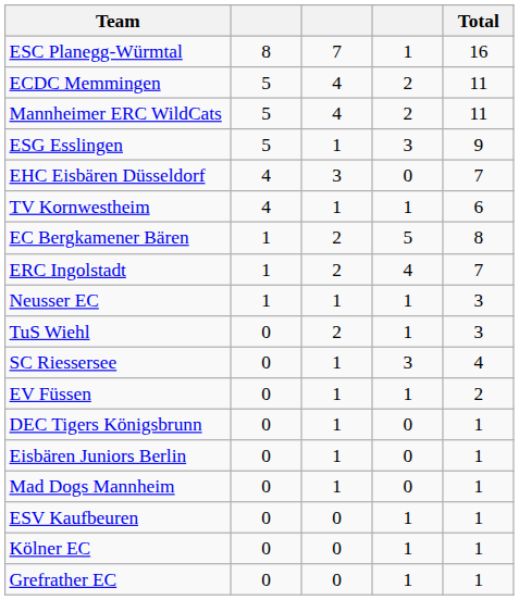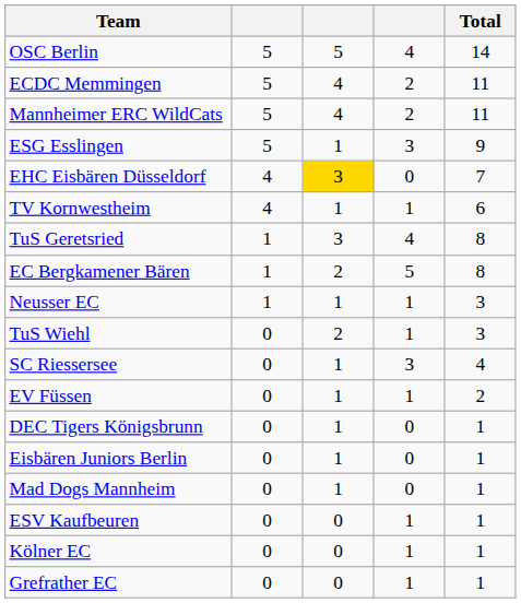 <table class="wikitable sortable" style="font-size: 95%; text-align: center;">
 <tr bgcolor="#e0e0e0" align="center">
 <th scope="col" width=175>Team</th>
 <th scope="col" width=50></th>
 <th scope="col" width=50></th>
 <th scope="col" width=50></th>
 <th scope="col" width=50>Total</th>
 </tr>
 <tr>
-<td align=left><a href='#'>ESC Planegg-Würmtal</a></td>
-<td>8</td>
-<td>7</td>
-<td>1</td>
-<td>16</td>
+<td align=left><a href='#'>OSC Berlin</a></td>
+<td>5</td>
+<td>5</td>
+<td>4</td>
+<td>14</td>
 </tr>
 <tr>
 <td align=left><a href='#'>ECDC Memmingen</a></td>
 <td>5</td>
 <td>4</td>
 <td>2</td>
 <td>11</td>
 </tr>
 <tr>
 <td align=left><a href='#'>Mannheimer ERC WildCats</a></td>
 <td>5</td>
 <td>4</td>
 <td>2</td>
 <td>11</td>
 </tr>
 <tr>
 <td align=left><a href='#'>ESG Esslingen</a></td>
 <td>5</td>
 <td>1</td>
 <td>3</td>
 <td>9</td>
 </tr>
 <tr>
 <td align=left><a href='#'>EHC Eisbären Düsseldorf</a></td>
 <td>4</td>
-<td>3</td>
+<td style="background: gold;">3</td>
 <td>0</td>
 <td>7</td>
 </tr>
 <tr>
 <td align=left><a href='#'>TV Kornwestheim</a></td>
 <td>4</td>
 <td>1</td>
 <td>1</td>
 <td>6</td>
 </tr>
 <tr>
+<td align=left><a href='#'>TuS Geretsried</a></td>
+<td>1</td>
+<td>3</td>
+<td>4</td>
+<td>8</td>
+</tr>
+<tr>
 <td align=left><a href='#'>EC Bergkamener Bären</a></td>
 <td>1</td>
 <td>2</td>
 <td>5</td>
 <td>8</td>
-</tr>
-<tr>
-<td align=left><a href='#'>ERC Ingolstadt</a></td>
-<td>1</td>
-<td>2</td>
-<td>4</td>
-<td>7</td>
 </tr>
 <tr>
 <td align=left><a href='#'>Neusser EC</a></td>
 <td>1</td>
 <td>1</td>
 <td>1</td>
 <td>3</td>
 </tr>
 <tr>
 <td align=left><a href='#'>TuS Wiehl</a></td>
 <td>0</td>
 <td>2</td>
 <td>1</td>
 <td>3</td>
 </tr>
 <tr>
 <td align=left><a href='#'>SC Riessersee</a></td>
 <td>0</td>
 <td>1</td>
 <td>3</td>
 <td>4</td>
 </tr>
 <tr>
 <td align=left><a href='#'>EV Füssen</a></td>
 <td>0</td>
 <td>1</td>
 <td>1</td>
 <td>2</td>
 </tr>
 <tr>
 <td align=left><a href='#'>DEC Tigers Königsbrunn</a></td>
 <td>0</td>
 <td>1</td>
 <td>0</td>
 <td>1</td>
 </tr>
 <tr>
 <td align=left><a href='#'>Eisbären Juniors Berlin</a></td>
 <td>0</td>
 <td>1</td>
 <td>0</td>
 <td>1</td>
 </tr>
 <tr>
 <td align=left><a href='#'>Mad Dogs Mannheim</a></td>
 <td>0</td>
 <td>1</td>
 <td>0</td>
 <td>1</td>
 </tr>
 <tr>
 <td align=left><a href='#'>ESV Kaufbeuren</a></td>
 <td>0</td>
 <td>0</td>
 <td>1</td>
 <td>1</td>
 </tr>
 <tr>
 <td align=left><a href='#'>Kölner EC</a></td>
 <td>0</td>
 <td>0</td>
 <td>1</td>
 <td>1</td>
 </tr>
 <tr>
 <td align=left><a href='#'>Grefrather EC</a></td>
 <td>0</td>
 <td>0</td>
 <td>1</td>
 <td>1</td>
 </tr>
 </table>
